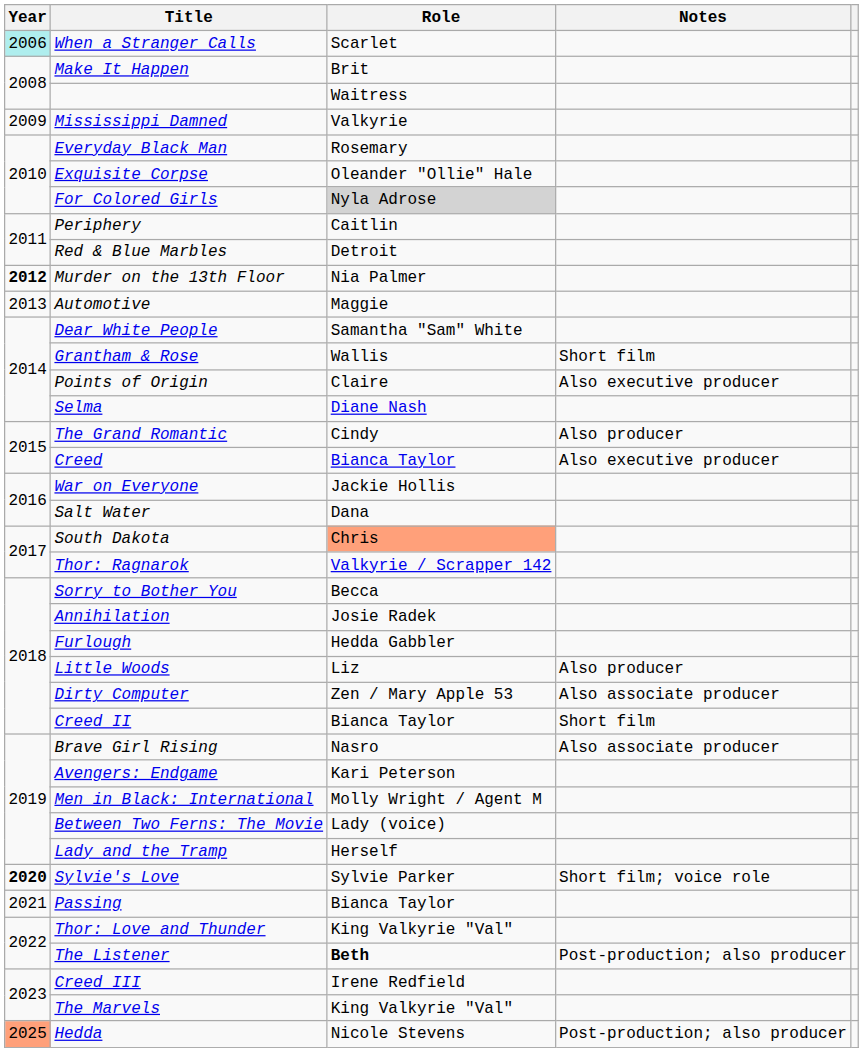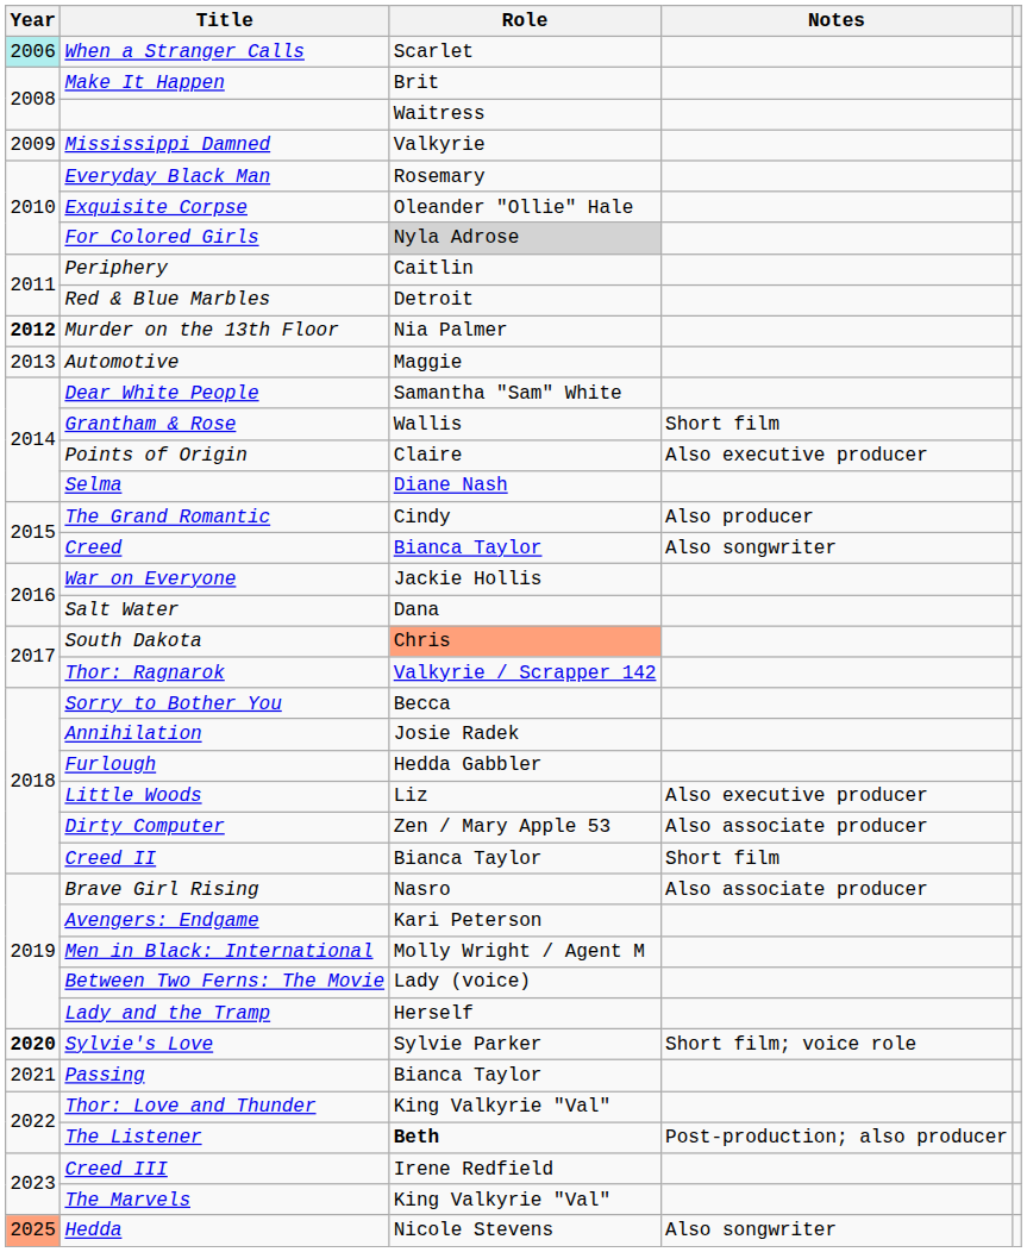 <table class="wikitable unsortable">
 <tr>
 <th>Year</th>
 <th>Title</th>
 <th>Role</th>
 <th class="unsortable">Notes</th>
 <th class="unsortable"></th>
 </tr>
 <tr>
 <td style="background: paleturquoise;">2006</td>
 <td><em><a href='#'>When a Stranger Calls</a></em></td>
 <td>Scarlet</td>
 <td></td>
 <td style="text-align: center;"></td>
 </tr>
 <tr>
 <td rowspan=2>2008</td>
 <td><em><a href='#'>Make It Happen</a></em></td>
 <td>Brit</td>
 <td></td>
 <td style="text-align: center;"></td>
 </tr>
 <tr>
 <td><em></em></td>
 <td>Waitress</td>
 <td></td>
 <td style="text-align: center;"></td>
 </tr>
 <tr>
 <td>2009</td>
 <td><em><a href='#'>Mississippi Damned</a></em></td>
 <td>Valkyrie</td>
 <td></td>
 <td style="text-align: center;"></td>
 </tr>
 <tr>
 <td rowspan=3>2010</td>
 <td><em><a href='#'>Everyday Black Man</a></em></td>
 <td>Rosemary</td>
 <td></td>
 <td style="text-align: center;"></td>
 </tr>
 <tr>
 <td><em><a href='#'>Exquisite Corpse</a></em></td>
 <td>Oleander "Ollie" Hale</td>
 <td></td>
 <td style="text-align: center;"></td>
 </tr>
 <tr>
 <td><em><a href='#'>For Colored Girls</a></em></td>
 <td style="background: lightgrey;">Nyla Adrose</td>
 <td></td>
 <td style="text-align: center;"></td>
 </tr>
 <tr>
 <td rowspan=2>2011</td>
 <td><em>Periphery</em></td>
 <td>Caitlin</td>
 <td></td>
 <td style="text-align: center;"></td>
 </tr>
 <tr>
 <td><em>Red & Blue Marbles</em></td>
 <td>Detroit</td>
 <td></td>
 <td style="text-align: center;"></td>
 </tr>
 <tr>
 <td><strong>2012</strong></td>
 <td><em>Murder on the 13th Floor</em></td>
 <td>Nia Palmer</td>
 <td></td>
 <td style="text-align: center;"></td>
 </tr>
 <tr>
 <td>2013</td>
 <td><em>Automotive</em></td>
 <td>Maggie</td>
 <td></td>
 <td style="text-align: center;"></td>
 </tr>
 <tr>
 <td rowspan=4>2014</td>
 <td><em><a href='#'>Dear White People</a></em></td>
 <td>Samantha "Sam" White</td>
 <td></td>
 <td style="text-align: center;"></td>
 </tr>
 <tr>
 <td><em><a href='#'>Grantham & Rose</a></em></td>
 <td>Wallis</td>
 <td>Short film</td>
 <td style="text-align: center;"></td>
 </tr>
 <tr>
 <td><em>Points of Origin</em></td>
 <td>Claire</td>
 <td>Also executive producer</td>
 <td style="text-align: center;"></td>
 </tr>
 <tr>
 <td><em><a href='#'>Selma</a></em></td>
 <td><a href='#'>Diane Nash</a></td>
 <td></td>
 <td style="text-align: center;"></td>
 </tr>
 <tr>
 <td rowspan=2>2015</td>
 <td><em><a href='#'>The Grand Romantic</a></em></td>
 <td>Cindy</td>
 <td>Also producer</td>
 <td style="text-align: center;"></td>
 </tr>
 <tr>
 <td><em><a href='#'>Creed</a></em></td>
 <td><a href='#'>Bianca Taylor</a></td>
-<td>Also executive producer</td>
+<td>Also songwriter</td>
 <td style="text-align: center;"></td>
 </tr>
 <tr>
 <td rowspan=2>2016</td>
 <td><em><a href='#'>War on Everyone</a></em></td>
 <td>Jackie Hollis</td>
 <td></td>
 <td style="text-align: center;"></td>
 </tr>
 <tr>
 <td><em>Salt Water</em></td>
 <td>Dana</td>
 <td></td>
 <td style="text-align: center;"></td>
 </tr>
 <tr>
 <td rowspan=2>2017</td>
 <td><em>South Dakota</em></td>
 <td style="background: lightsalmon;">Chris</td>
 <td></td>
 <td style="text-align: center;"></td>
 </tr>
 <tr>
 <td><em><a href='#'>Thor: Ragnarok</a></em></td>
 <td><a href='#'>Valkyrie / Scrapper 142</a></td>
 <td></td>
 <td style="text-align: center;"></td>
 </tr>
 <tr>
 <td rowspan=6>2018</td>
 <td><em><a href='#'>Sorry to Bother You</a></em></td>
 <td>Becca</td>
 <td></td>
 <td style="text-align: center;"></td>
 </tr>
 <tr>
 <td><em><a href='#'>Annihilation</a></em></td>
 <td>Josie Radek</td>
 <td></td>
 <td style="text-align: center;"></td>
 </tr>
 <tr>
 <td><em><a href='#'>Furlough</a></em></td>
 <td>Hedda Gabbler</td>
 <td></td>
 <td style="text-align: center;"></td>
 </tr>
 <tr>
 <td><em><a href='#'>Little Woods</a></em></td>
 <td>Liz</td>
-<td>Also producer</td>
+<td>Also executive producer</td>
 <td style="text-align: center;"></td>
 </tr>
 <tr>
 <td><em><a href='#'>Dirty Computer</a></em></td>
 <td>Zen / Mary Apple 53</td>
 <td>Also associate producer</td>
 <td style="text-align: center;"></td>
 </tr>
 <tr>
 <td><em><a href='#'>Creed II</a></em></td>
 <td>Bianca Taylor</td>
 <td>Short film</td>
 <td style="text-align: center;"></td>
 </tr>
 <tr>
 <td rowspan=5>2019</td>
 <td><em>Brave Girl Rising</em></td>
 <td>Nasro</td>
 <td>Also associate producer</td>
 <td style="text-align: center;"></td>
 </tr>
 <tr>
 <td><em><a href='#'>Avengers: Endgame</a></em></td>
 <td>Kari Peterson</td>
 <td></td>
 <td style="text-align: center;"></td>
 </tr>
 <tr>
 <td><em><a href='#'>Men in Black: International</a></em></td>
 <td>Molly Wright / Agent M</td>
 <td></td>
 <td style="text-align: center;"></td>
 </tr>
 <tr>
 <td><em><a href='#'>Between Two Ferns: The Movie</a></em></td>
 <td>Lady (voice)</td>
 <td></td>
 <td style="text-align: center;"></td>
 </tr>
 <tr>
 <td><em><a href='#'>Lady and the Tramp</a></em></td>
 <td>Herself</td>
 <td></td>
 <td style="text-align: center;"></td>
 </tr>
 <tr>
 <td><strong>2020</strong></td>
 <td><em><a href='#'>Sylvie's Love</a></em></td>
 <td>Sylvie Parker</td>
 <td>Short film; voice role</td>
 <td style="text-align: center;"></td>
 </tr>
 <tr>
 <td>2021</td>
 <td><em><a href='#'>Passing</a></em></td>
 <td>Bianca Taylor</td>
 <td></td>
 <td style="text-align: center;"></td>
 </tr>
 <tr>
 <td rowspan=2>2022</td>
 <td><em><a href='#'>Thor: Love and Thunder</a></em></td>
 <td>King Valkyrie "Val"</td>
 <td></td>
 <td style="text-align: center;"></td>
 </tr>
 <tr>
 <td><em><a href='#'>The Listener</a></em></td>
 <td><strong>Beth</strong></td>
 <td>Post-production; also producer</td>
 <td style="text-align: center;"></td>
 </tr>
 <tr>
 <td rowspan=2>2023</td>
 <td><em><a href='#'>Creed III</a></em></td>
 <td>Irene Redfield</td>
 <td></td>
 <td style="text-align: center;"></td>
 </tr>
 <tr>
 <td><em><a href='#'>The Marvels</a></em></td>
 <td>King Valkyrie "Val"</td>
 <td></td>
 <td style="text-align: center;"></td>
 </tr>
 <tr>
 <td style="background: lightsalmon;">2025</td>
 <td><em><a href='#'>Hedda</a></em></td>
 <td>Nicole Stevens</td>
-<td>Post-production; also producer</td>
+<td>Also songwriter</td>
 <td style="text-align: center;"></td>
 </tr>
 </table>
